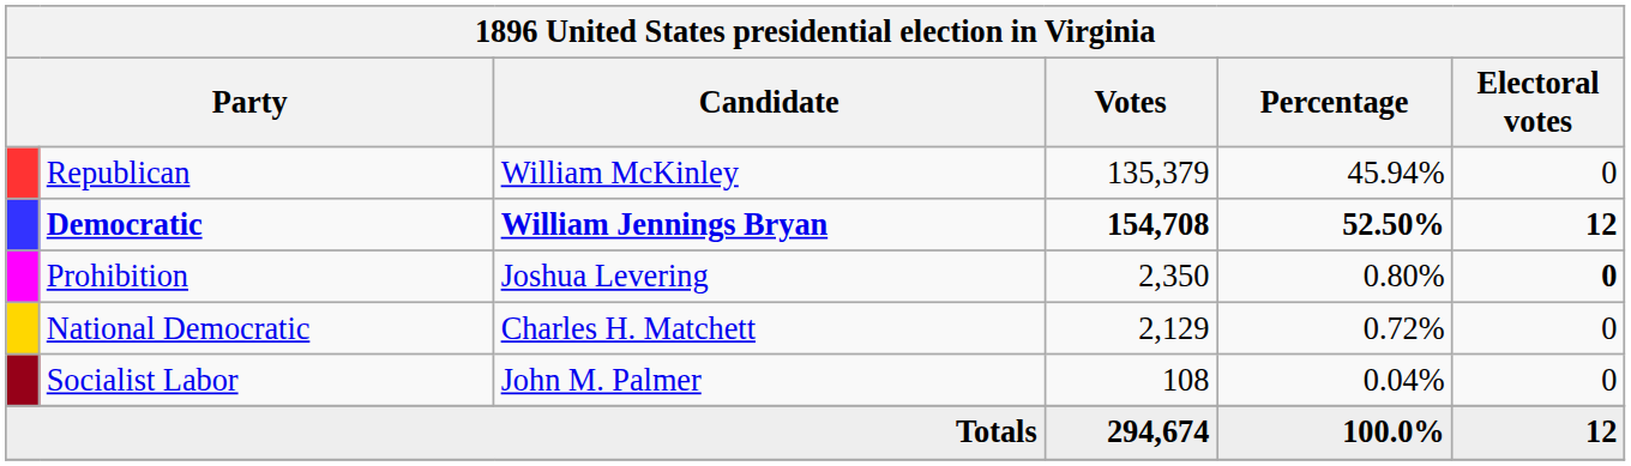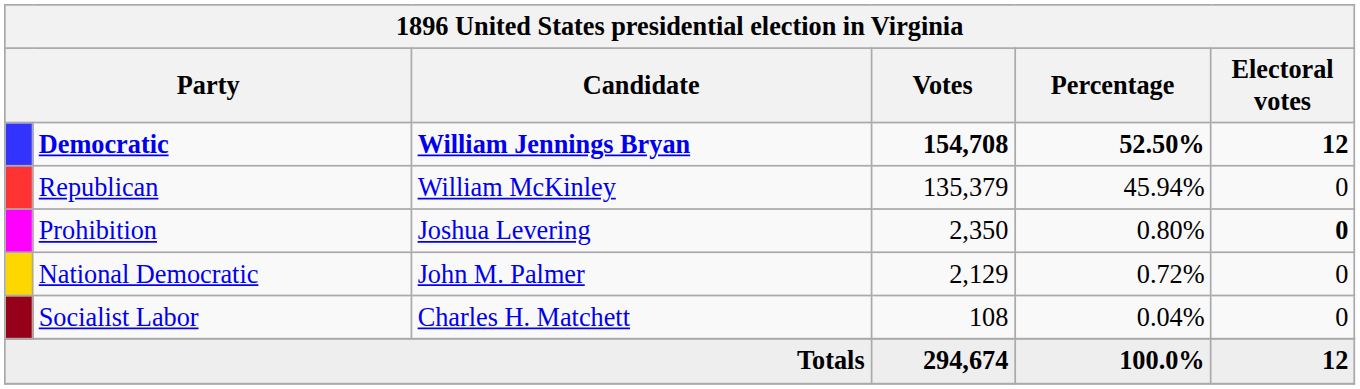 <table class="wikitable" style="font-size: 95%;">
 <tr>
 <th colspan="6">1896 United States presidential election in Virginia</th>
 </tr>
 <tr>
 <th colspan="2" style="width: 15em">Party</th>
 <th style="width: 17em">Candidate</th>
 <th style="width: 5em">Votes</th>
 <th style="width: 7em">Percentage</th>
 <th style="width: 5em">Electoral votes</th>
 </tr>
 <tr>
+<th style="background-color:#3333FF; width: 3px"></th>
+<td style="width: 130px"><strong><a href='#'>Democratic</a></strong></td>
+<td><strong><a href='#'>William Jennings Bryan</a></strong></td>
+<td align="right"><strong>154,708</strong></td>
+<td align="right"><strong>52.50%</strong></td>
+<td align="right"><strong>12</strong></td>
+</tr>
+<tr>
 <th style="background-color:#FF3333; width: 3px"></th>
 <td style="width: 130px"><a href='#'>Republican</a></td>
 <td><a href='#'>William McKinley</a></td>
 <td align="right">135,379</td>
 <td align="right">45.94%</td>
 <td align="right">0</td>
-</tr>
-<tr>
-<th style="background-color:#3333FF; width: 3px"></th>
-<td style="width: 130px"><strong><a href='#'>Democratic</a></strong></td>
-<td><strong><a href='#'>William Jennings Bryan</a></strong></td>
-<td align="right"><strong>154,708</strong></td>
-<td align="right"><strong>52.50%</strong></td>
-<td align="right"><strong>12</strong></td>
 </tr>
 <tr>
 <th style="background-color:#FF00FF; width: 3px"></th>
 <td style="width: 130px"><a href='#'>Prohibition</a></td>
 <td><a href='#'>Joshua Levering</a></td>
 <td align="right">2,350</td>
 <td align="right">0.80%</td>
 <td align="right"><strong>0</strong></td>
 </tr>
 <tr>
 <th style="background-color:#FFD700; width: 3px"></th>
 <td style="width: 130px"><a href='#'>National Democratic</a></td>
-<td><a href='#'>Charles H. Matchett</a></td>
+<td><a href='#'>John M. Palmer</a></td>
 <td align="right">2,129</td>
 <td align="right">0.72%</td>
 <td align="right">0</td>
 </tr>
 <tr>
 <th style="background-color:#960018; width: 3px"></th>
 <td style="width: 130px"><a href='#'>Socialist Labor</a></td>
-<td><a href='#'>John M. Palmer</a></td>
+<td><a href='#'>Charles H. Matchett</a></td>
 <td align="right">108</td>
 <td align="right">0.04%</td>
 <td align="right">0</td>
 </tr>
 <tr>
 </tr>
 <tr bgcolor="#EEEEEE">
 <td colspan="3" align="right"><strong>Totals</strong></td>
 <td align="right"><strong>294,674</strong></td>
 <td align="right"><strong>100.0%</strong></td>
 <td align="right"><strong>12</strong></td>
 </tr>
 <tr>
 </tr>
 </table>
